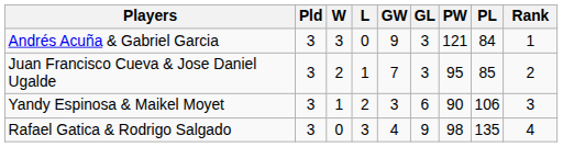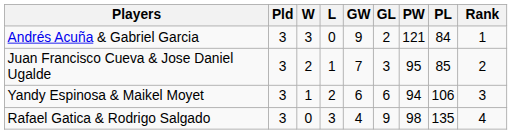 <table class=wikitable style="text-align:center">
 <tr>
 <th width=300>Players</th>
 <th width=20>Pld</th>
 <th width=20>W</th>
 <th width=20>L</th>
 <th width=20>GW</th>
 <th width=20>GL</th>
 <th width=20>PW</th>
 <th width=20>PL</th>
 <th width=50>Rank</th>
 </tr>
 <tr>
 <td align=left> <a href='#'>Andrés Acuña</a> & Gabriel Garcia</td>
 <td>3</td>
 <td>3</td>
 <td>0</td>
 <td>9</td>
-<td>3</td>
+<td>2</td>
 <td>121</td>
 <td>84</td>
 <td>1</td>
 </tr>
 <tr>
 <td align="left"> Juan Francisco Cueva & Jose Daniel Ugalde</td>
 <td>3</td>
 <td>2</td>
 <td>1</td>
 <td>7</td>
 <td>3</td>
 <td>95</td>
 <td>85</td>
 <td>2</td>
 </tr>
 <tr>
 <td align=left> Yandy Espinosa & Maikel Moyet</td>
 <td>3</td>
 <td>1</td>
 <td>2</td>
-<td>3</td>
 <td>6</td>
-<td>90</td>
+<td>6</td>
+<td>94</td>
 <td>106</td>
 <td>3</td>
 </tr>
 <tr>
 <td align=left> Rafael Gatica & Rodrigo Salgado</td>
 <td>3</td>
 <td>0</td>
 <td>3</td>
 <td>4</td>
 <td>9</td>
 <td>98</td>
 <td>135</td>
 <td>4</td>
 </tr>
 </table>
